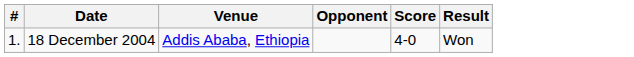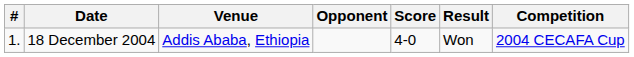 <table class="wikitable">
 <tr>
 <th>#</th>
 <th>Date</th>
 <th>Venue</th>
 <th>Opponent</th>
 <th>Score</th>
 <th>Result</th>
+<th>Competition</th>
 </tr>
 <tr>
 <td>1.</td>
 <td>18 December 2004</td>
 <td><a href='#'>Addis Ababa</a>, <a href='#'>Ethiopia</a></td>
 <td></td>
 <td>4-0</td>
 <td>Won</td>
+<td><a href='#'>2004 CECAFA Cup</a></td>
 </tr>
 </table>
